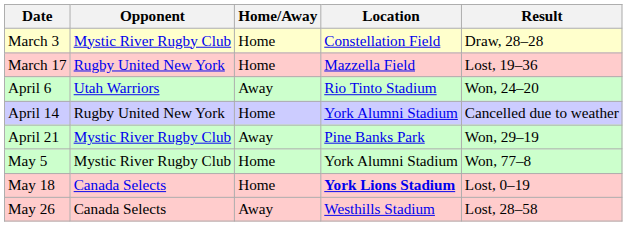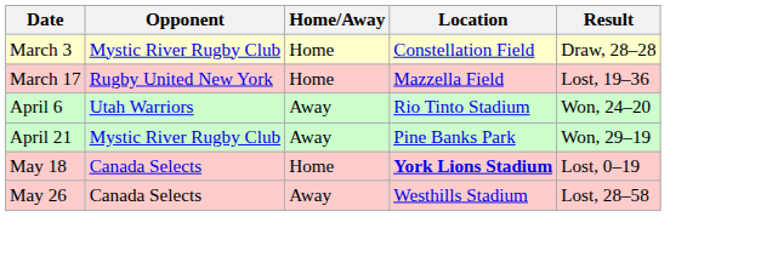 <table class="wikitable">
 <tr>
 <th>Date</th>
 <th>Opponent</th>
 <th>Home/Away</th>
 <th>Location</th>
 <th>Result</th>
 </tr>
 <tr bgcolor="#FFFFCC">
 <td>March 3</td>
 <td><a href='#'>Mystic River Rugby Club</a></td>
 <td>Home</td>
 <td><a href='#'>Constellation Field</a></td>
 <td>Draw, 28–28</td>
 </tr>
 <tr bgcolor="#FFCCCC">
 <td>March 17</td>
 <td><a href='#'>Rugby United New York</a></td>
 <td>Home</td>
 <td><a href='#'>Mazzella Field</a></td>
 <td>Lost, 19–36</td>
 </tr>
 <tr bgcolor="#CCFFCC">
 <td>April 6</td>
 <td><a href='#'>Utah Warriors</a></td>
 <td>Away</td>
 <td><a href='#'>Rio Tinto Stadium</a></td>
 <td>Won, 24–20</td>
 </tr>
-<tr bgcolor="#CCCCFF">
-<td>April 14</td>
-<td>Rugby United New York</td>
-<td>Home</td>
-<td><a href='#'>York Alumni Stadium</a></td>
-<td>Cancelled due to weather</td>
-</tr>
 <tr bgcolor="#CCFFCC">
 <td>April 21</td>
 <td><a href='#'>Mystic River Rugby Club</a></td>
 <td>Away</td>
 <td><a href='#'>Pine Banks Park</a></td>
 <td>Won, 29–19</td>
-</tr>
-<tr bgcolor="#CCFFCC">
-<td>May 5</td>
-<td>Mystic River Rugby Club</td>
-<td>Home</td>
-<td>York Alumni Stadium</td>
-<td>Won, 77–8</td>
 </tr>
 <tr bgcolor="#FFCCCC">
 <td>May 18</td>
 <td><a href='#'>Canada Selects</a></td>
 <td>Home</td>
 <td><strong><a href='#'>York Lions Stadium</a></strong></td>
 <td>Lost, 0–19</td>
 </tr>
 <tr bgcolor="#FFCCCC">
 <td>May 26</td>
 <td>Canada Selects</td>
 <td>Away</td>
 <td><a href='#'>Westhills Stadium</a></td>
 <td>Lost, 28–58</td>
 </tr>
 </table>
